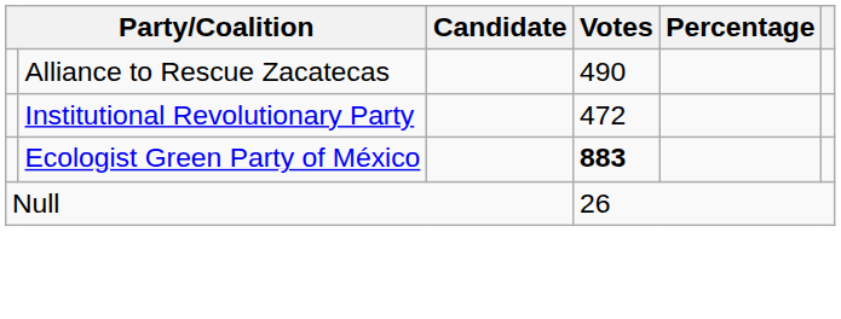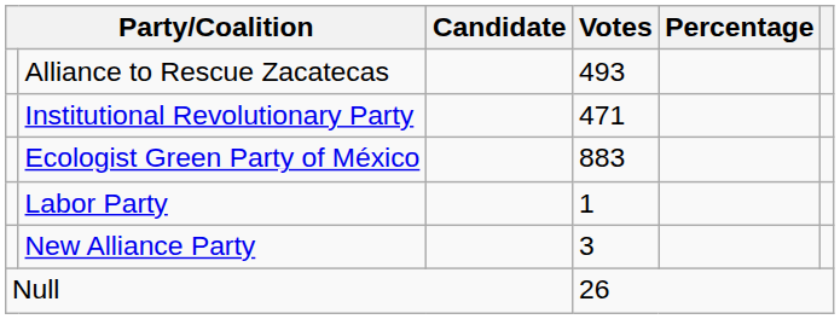 <table class="wikitable">
 <tr>
 <th colspan="2"><strong>Party/Coalition</strong></th>
 <th><strong>Candidate</strong></th>
 <th><strong>Votes</strong></th>
 <th><strong>Percentage</strong></th>
 <th></th>
 </tr>
 <tr>
 <td></td>
 <td>Alliance to Rescue Zacatecas</td>
 <td></td>
-<td>490</td>
+<td>493</td>
 <td></td>
 <td></td>
 </tr>
 <tr>
 <td></td>
 <td><a href='#'>Institutional Revolutionary Party</a></td>
 <td></td>
-<td>472</td>
+<td>471</td>
 <td></td>
 <td></td>
 </tr>
 <tr>
 <td></td>
 <td><a href='#'>Ecologist Green Party of México</a></td>
 <td></td>
-<td><strong>883</strong></td>
+<td>883</td>
+<td></td>
+<td></td>
+</tr>
+<tr>
+<td></td>
+<td><a href='#'>Labor Party</a></td>
+<td></td>
+<td>1</td>
+<td></td>
+<td></td>
+</tr>
+<tr>
+<td></td>
+<td><a href='#'>New Alliance Party</a></td>
+<td></td>
+<td>3</td>
 <td></td>
 <td></td>
 </tr>
 <tr>
 <td colspan="3">Null</td>
 <td colspan="3">26</td>
 </tr>
 </table>
